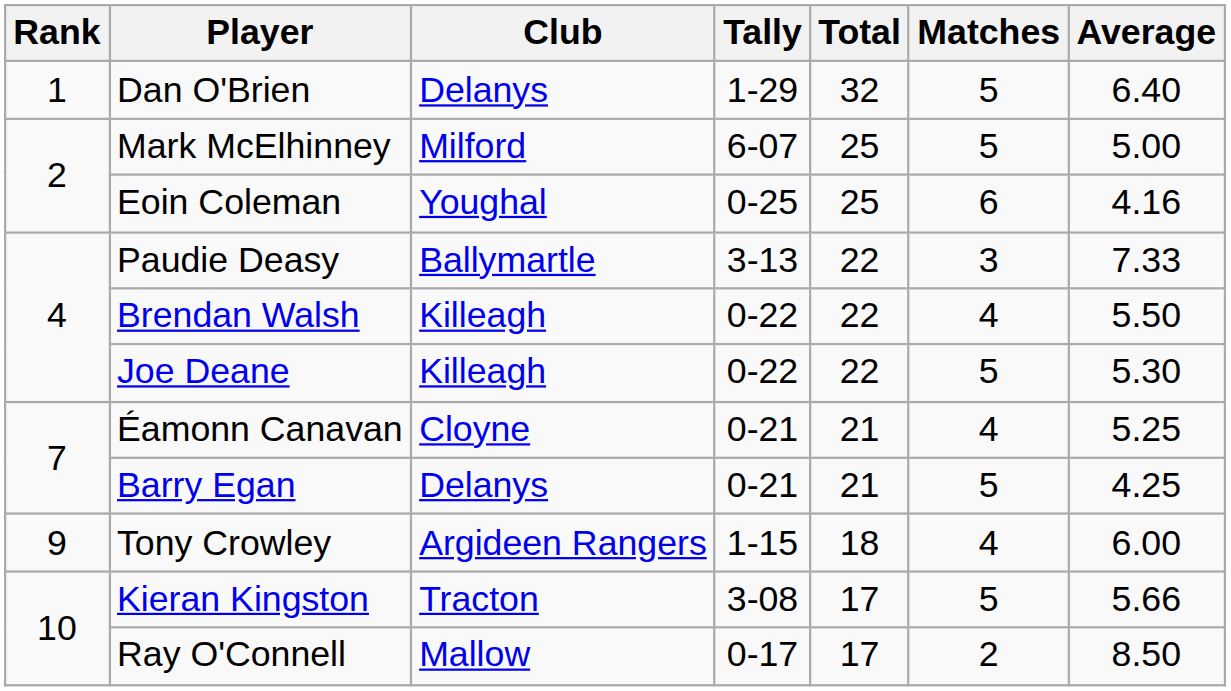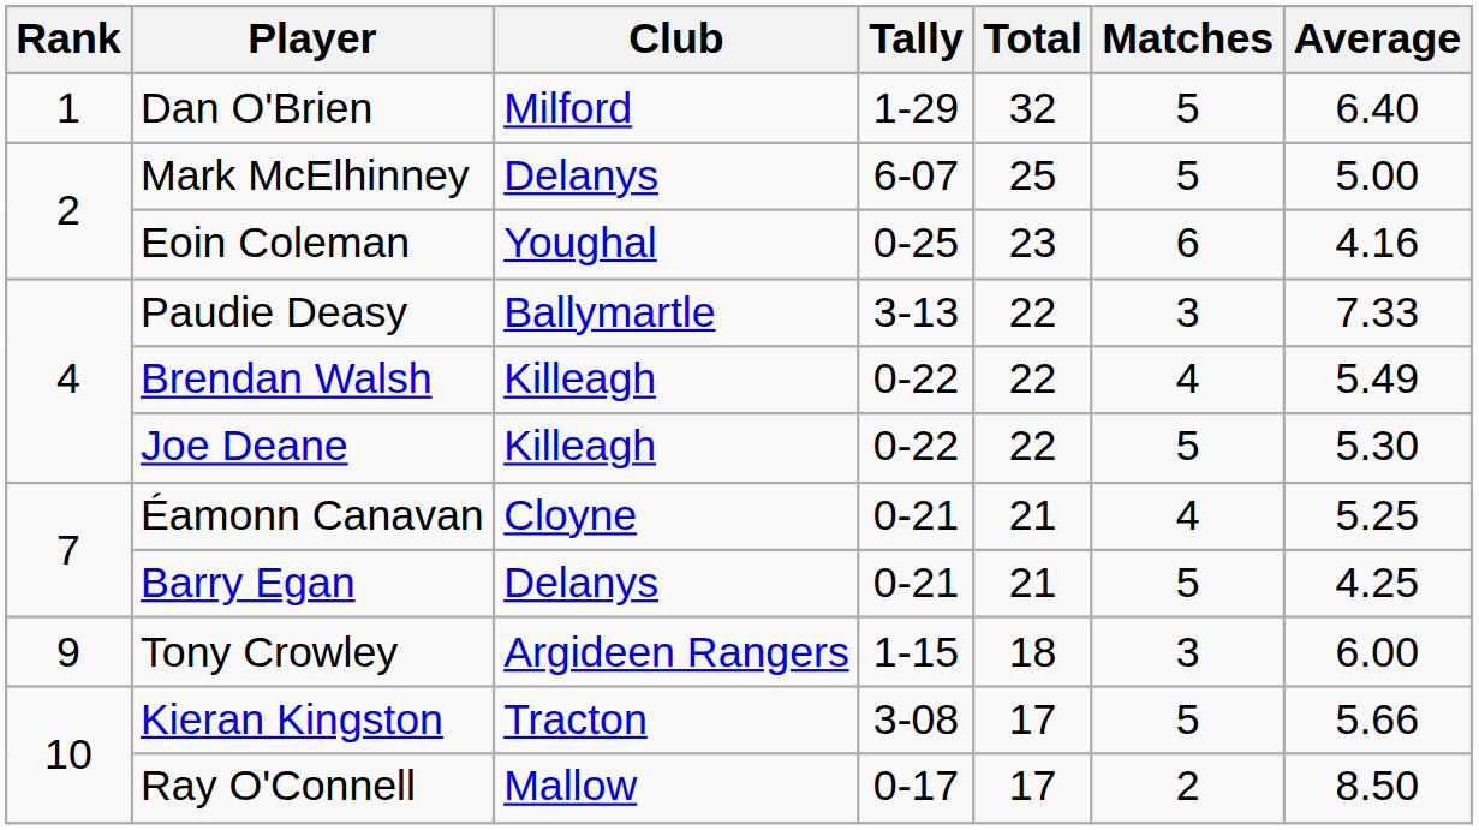 <table class="wikitable">
 <tr>
 <th>Rank</th>
 <th>Player</th>
 <th>Club</th>
 <th>Tally</th>
 <th>Total</th>
 <th>Matches</th>
 <th>Average</th>
 </tr>
 <tr>
 <td rowspan="1" style="text-align:center;">1</td>
 <td>Dan O'Brien</td>
-<td><a href='#'>Delanys</a></td>
+<td><a href='#'>Milford</a></td>
 <td align=center>1-29</td>
 <td align=center>32</td>
 <td align=center>5</td>
 <td align=center>6.40</td>
 </tr>
 <tr>
 <td rowspan="2" style="text-align:center;">2</td>
 <td>Mark McElhinney</td>
-<td><a href='#'>Milford</a></td>
+<td><a href='#'>Delanys</a></td>
 <td align=center>6-07</td>
 <td align=center>25</td>
 <td align=center>5</td>
 <td align=center>5.00</td>
 </tr>
 <tr>
 <td>Eoin Coleman</td>
 <td><a href='#'>Youghal</a></td>
 <td align=center>0-25</td>
-<td align=center>25</td>
+<td align=center>23</td>
 <td align=center>6</td>
 <td align=center>4.16</td>
 </tr>
 <tr>
 <td rowspan="3" style="text-align:center;">4</td>
 <td>Paudie Deasy</td>
 <td><a href='#'>Ballymartle</a></td>
 <td align=center>3-13</td>
 <td align=center>22</td>
 <td align=center>3</td>
 <td align=center>7.33</td>
 </tr>
 <tr>
 <td><a href='#'>Brendan Walsh</a></td>
 <td><a href='#'>Killeagh</a></td>
 <td align=center>0-22</td>
 <td align=center>22</td>
 <td align=center>4</td>
-<td align=center>5.50</td>
+<td align=center>5.49</td>
 </tr>
 <tr>
 <td><a href='#'>Joe Deane</a></td>
 <td><a href='#'>Killeagh</a></td>
 <td align=center>0-22</td>
 <td align=center>22</td>
 <td align=center>5</td>
 <td align=center>5.30</td>
 </tr>
 <tr>
 <td rowspan="2" style="text-align:center;">7</td>
 <td>Éamonn Canavan</td>
 <td><a href='#'>Cloyne</a></td>
 <td align=center>0-21</td>
 <td align=center>21</td>
 <td align=center>4</td>
 <td align=center>5.25</td>
 </tr>
 <tr>
 <td><a href='#'>Barry Egan</a></td>
 <td><a href='#'>Delanys</a></td>
 <td align=center>0-21</td>
 <td align=center>21</td>
 <td align=center>5</td>
 <td align=center>4.25</td>
 </tr>
 <tr>
 <td rowspan="1" style="text-align:center;">9</td>
 <td>Tony Crowley</td>
 <td><a href='#'>Argideen Rangers</a></td>
 <td align=center>1-15</td>
 <td align=center>18</td>
-<td align=center>4</td>
+<td align=center>3</td>
 <td align=center>6.00</td>
 </tr>
 <tr>
 <td rowspan="2" style="text-align:center;">10</td>
 <td><a href='#'>Kieran Kingston</a></td>
 <td><a href='#'>Tracton</a></td>
 <td align=center>3-08</td>
 <td align=center>17</td>
 <td align=center>5</td>
 <td align=center>5.66</td>
 </tr>
 <tr>
 <td>Ray O'Connell</td>
 <td><a href='#'>Mallow</a></td>
 <td align=center>0-17</td>
 <td align=center>17</td>
 <td align=center>2</td>
 <td align=center>8.50</td>
 </tr>
 </table>
